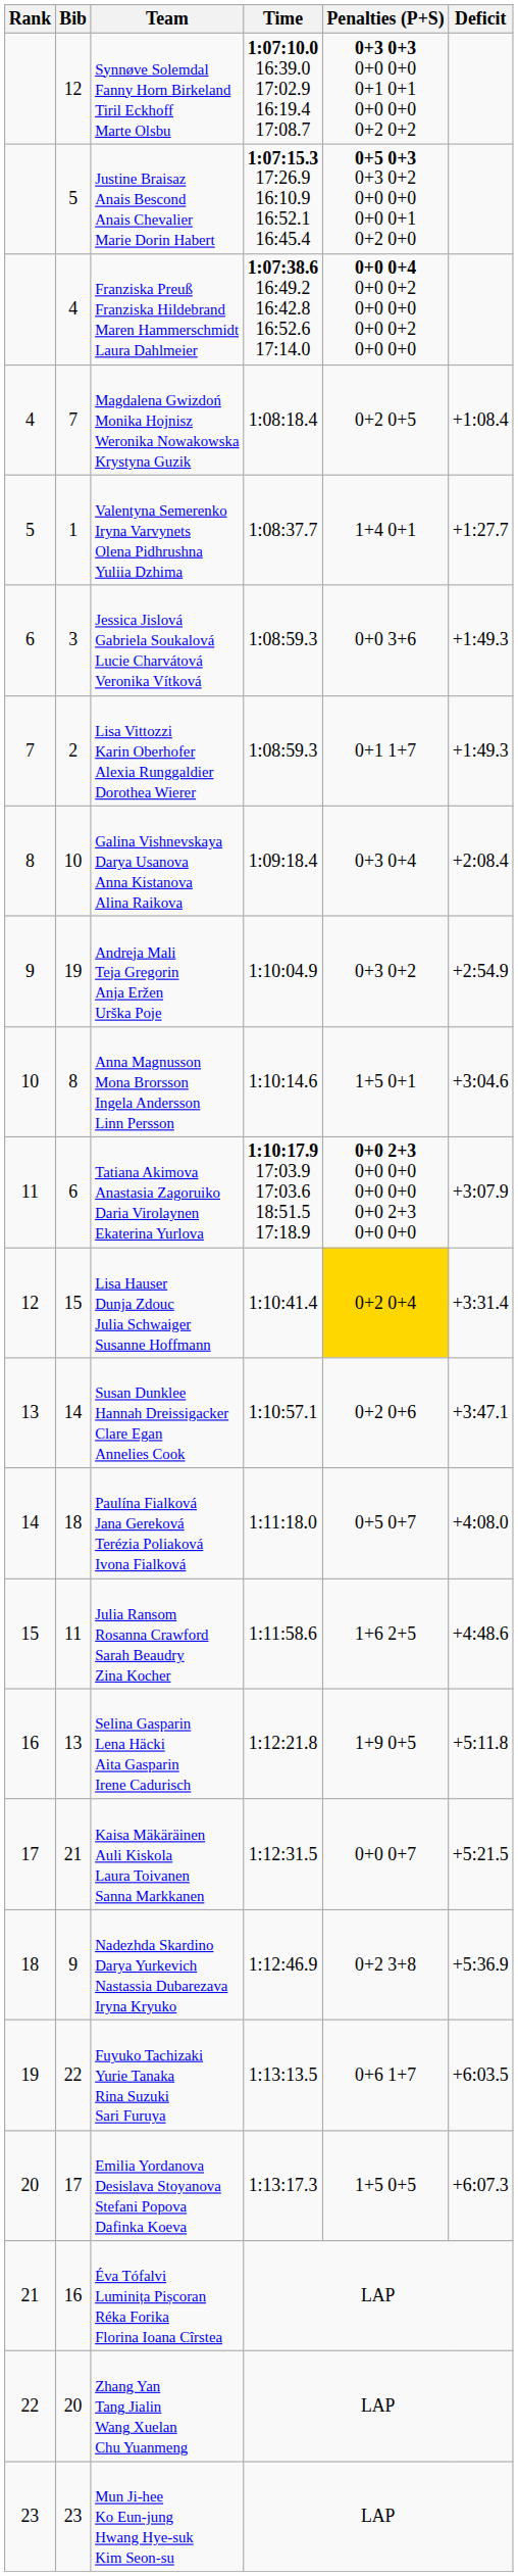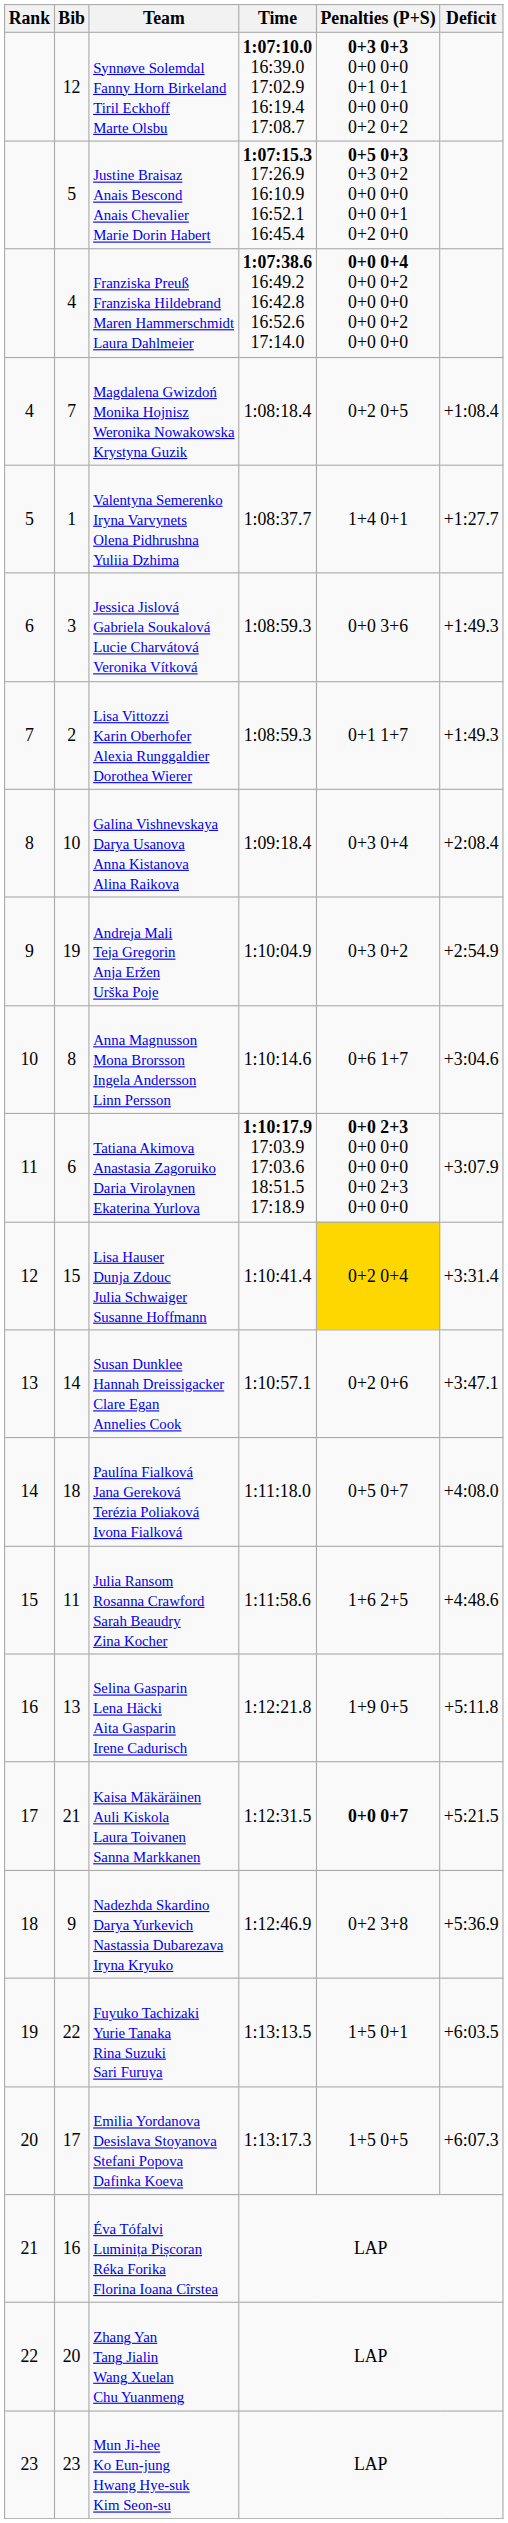 <table class="wikitable sortable" style="text-align:center">
 <tr>
 <th data-sort-type=number>Rank</th>
 <th>Bib</th>
 <th>Team</th>
 <th>Time</th>
 <th>Penalties (P+S)</th>
 <th>Deficit</th>
 </tr>
 <tr>
 <td></td>
 <td>12</td>
 <td align=left><br><small><a href='#'>Synnøve Solemdal</a><br><a href='#'>Fanny Horn Birkeland</a><br><a href='#'>Tiril Eckhoff</a><br><a href='#'>Marte Olsbu</a></small></td>
 <td><strong>1:07:10.0</strong><br>16:39.0<br>17:02.9<br>16:19.4<br>17:08.7</td>
 <td><strong>0+3 0+3</strong><br>0+0 0+0<br>0+1 0+1<br>0+0 0+0<br>0+2 0+2</td>
 <td></td>
 </tr>
 <tr>
 <td></td>
 <td>5</td>
 <td align=left><br><small><a href='#'>Justine Braisaz</a><br><a href='#'>Anais Bescond</a><br><a href='#'>Anais Chevalier</a><br><a href='#'>Marie Dorin Habert</a></small></td>
 <td><strong>1:07:15.3</strong><br>17:26.9<br>16:10.9<br>16:52.1<br>16:45.4</td>
 <td><strong>0+5 0+3</strong><br>0+3 0+2<br>0+0 0+0<br>0+0 0+1<br>0+2 0+0</td>
 <td></td>
 </tr>
 <tr>
 <td></td>
 <td>4</td>
 <td align=left><br><small><a href='#'>Franziska Preuß</a><br><a href='#'>Franziska Hildebrand</a><br><a href='#'>Maren Hammerschmidt</a><br><a href='#'>Laura Dahlmeier</a></small></td>
 <td><strong>1:07:38.6</strong><br>16:49.2<br>16:42.8<br>16:52.6<br>17:14.0</td>
 <td><strong>0+0 0+4</strong><br>0+0 0+2<br>0+0 0+0<br>0+0 0+2<br>0+0 0+0</td>
 <td></td>
 </tr>
 <tr>
 <td>4</td>
 <td>7</td>
 <td align=left><br><small><a href='#'>Magdalena Gwizdoń</a><br><a href='#'>Monika Hojnisz</a><br><a href='#'>Weronika Nowakowska</a><br><a href='#'>Krystyna Guzik</a></small></td>
 <td>1:08:18.4</td>
 <td>0+2 0+5</td>
 <td>+1:08.4</td>
 </tr>
 <tr>
 <td>5</td>
 <td>1</td>
 <td align="left"><br><small><a href='#'>Valentyna Semerenko</a><br><a href='#'>Iryna Varvynets</a><br><a href='#'>Olena Pidhrushna</a><br><a href='#'>Yuliia Dzhima</a></small></td>
 <td>1:08:37.7</td>
 <td>1+4 0+1</td>
 <td>+1:27.7</td>
 </tr>
 <tr>
 <td>6</td>
 <td>3</td>
 <td align=left><br><small><a href='#'>Jessica Jislová</a><br><a href='#'>Gabriela Soukalová</a><br><a href='#'>Lucie Charvátová</a><br><a href='#'>Veronika Vítková</a></small></td>
 <td>1:08:59.3</td>
 <td>0+0 3+6</td>
 <td>+1:49.3</td>
 </tr>
 <tr>
 <td>7</td>
 <td>2</td>
 <td align=left><br><small><a href='#'>Lisa Vittozzi</a><br><a href='#'>Karin Oberhofer</a><br><a href='#'>Alexia Runggaldier</a><br><a href='#'>Dorothea Wierer</a></small></td>
 <td>1:08:59.3</td>
 <td>0+1 1+7</td>
 <td>+1:49.3</td>
 </tr>
 <tr>
 <td>8</td>
 <td>10</td>
 <td align=left><br><small><a href='#'>Galina Vishnevskaya</a><br><a href='#'>Darya Usanova</a><br><a href='#'>Anna Kistanova</a><br><a href='#'>Alina Raikova</a></small></td>
 <td>1:09:18.4</td>
 <td>0+3 0+4</td>
 <td>+2:08.4</td>
 </tr>
 <tr>
 <td>9</td>
 <td>19</td>
 <td align=left><br><small><a href='#'>Andreja Mali</a><br><a href='#'>Teja Gregorin</a><br><a href='#'>Anja Eržen</a><br><a href='#'>Urška Poje</a></small></td>
 <td>1:10:04.9</td>
 <td>0+3 0+2</td>
 <td>+2:54.9</td>
 </tr>
 <tr>
 <td>10</td>
 <td>8</td>
 <td align=left><br><small><a href='#'>Anna Magnusson</a><br><a href='#'>Mona Brorsson</a><br><a href='#'>Ingela Andersson</a><br><a href='#'>Linn Persson</a></small></td>
 <td>1:10:14.6</td>
-<td>1+5 0+1</td>
+<td>0+6 1+7</td>
 <td>+3:04.6</td>
 </tr>
 <tr>
 <td>11</td>
 <td>6</td>
 <td align=left><br><small><a href='#'>Tatiana Akimova</a><br><a href='#'>Anastasia Zagoruiko</a><br><a href='#'>Daria Virolaynen</a><br><a href='#'>Ekaterina Yurlova</a></small></td>
 <td><strong>1:10:17.9</strong><br>17:03.9<br>17:03.6<br>18:51.5<br>17:18.9</td>
 <td><strong>0+0 2+3</strong><br>0+0 0+0<br>0+0 0+0<br>0+0 2+3<br>0+0 0+0</td>
 <td>+3:07.9</td>
 </tr>
 <tr>
 <td>12</td>
 <td>15</td>
 <td align=left><br><small><a href='#'>Lisa Hauser</a><br><a href='#'>Dunja Zdouc</a><br><a href='#'>Julia Schwaiger</a><br><a href='#'>Susanne Hoffmann</a></small></td>
 <td>1:10:41.4</td>
 <td style="background: gold;">0+2 0+4</td>
 <td>+3:31.4</td>
 </tr>
 <tr>
 <td>13</td>
 <td>14</td>
 <td align=left><br><small><a href='#'>Susan Dunklee</a><br><a href='#'>Hannah Dreissigacker</a><br><a href='#'>Clare Egan</a><br><a href='#'>Annelies Cook</a></small></td>
 <td>1:10:57.1</td>
 <td>0+2 0+6</td>
 <td>+3:47.1</td>
 </tr>
 <tr>
 <td>14</td>
 <td>18</td>
 <td align=left><br><small><a href='#'>Paulína Fialková</a><br><a href='#'>Jana Gereková</a><br><a href='#'>Terézia Poliaková</a><br><a href='#'>Ivona Fialková</a></small></td>
 <td>1:11:18.0</td>
 <td>0+5 0+7</td>
 <td>+4:08.0</td>
 </tr>
 <tr>
 <td>15</td>
 <td>11</td>
 <td align=left><br><small><a href='#'>Julia Ransom</a><br><a href='#'>Rosanna Crawford</a><br><a href='#'>Sarah Beaudry</a><br><a href='#'>Zina Kocher</a></small></td>
 <td>1:11:58.6</td>
 <td>1+6 2+5</td>
 <td>+4:48.6</td>
 </tr>
 <tr>
 <td>16</td>
 <td>13</td>
 <td align=left><br><small><a href='#'>Selina Gasparin</a><br><a href='#'>Lena Häcki</a><br><a href='#'>Aita Gasparin</a><br><a href='#'>Irene Cadurisch</a></small></td>
 <td>1:12:21.8</td>
 <td>1+9 0+5</td>
 <td>+5:11.8</td>
 </tr>
 <tr>
 <td>17</td>
 <td>21</td>
 <td align=left><br><small><a href='#'>Kaisa Mäkäräinen</a><br><a href='#'>Auli Kiskola</a><br><a href='#'>Laura Toivanen</a><br><a href='#'>Sanna Markkanen</a></small></td>
 <td>1:12:31.5</td>
-<td>0+0 0+7</td>
+<td><strong>0+0 0+7</strong></td>
 <td>+5:21.5</td>
 </tr>
 <tr>
 <td>18</td>
 <td>9</td>
 <td align=left><br><small><a href='#'>Nadezhda Skardino</a><br><a href='#'>Darya Yurkevich</a><br><a href='#'>Nastassia Dubarezava</a><br><a href='#'>Iryna Kryuko</a></small></td>
 <td>1:12:46.9</td>
 <td>0+2 3+8</td>
 <td>+5:36.9</td>
 </tr>
 <tr>
 <td>19</td>
 <td>22</td>
 <td align=left><br><small><a href='#'>Fuyuko Tachizaki</a><br><a href='#'>Yurie Tanaka</a><br><a href='#'>Rina Suzuki</a><br><a href='#'>Sari Furuya</a></small></td>
 <td>1:13:13.5</td>
-<td>0+6 1+7</td>
+<td>1+5 0+1</td>
 <td>+6:03.5</td>
 </tr>
 <tr>
 <td>20</td>
 <td>17</td>
 <td align=left><br><small><a href='#'>Emilia Yordanova</a><br><a href='#'>Desislava Stoyanova</a><br><a href='#'>Stefani Popova</a><br><a href='#'>Dafinka Koeva</a></small></td>
 <td>1:13:17.3</td>
 <td>1+5 0+5</td>
 <td>+6:07.3</td>
 </tr>
 <tr>
 <td>21</td>
 <td>16</td>
 <td align=left><br><small><a href='#'>Éva Tófalvi</a><br><a href='#'>Luminița Pișcoran</a><br><a href='#'>Réka Forika</a><br><a href='#'>Florina Ioana Cîrstea</a></small></td>
 <td colspan=3>LAP</td>
 </tr>
 <tr>
 <td>22</td>
 <td>20</td>
 <td align=left><br><small><a href='#'>Zhang Yan</a><br><a href='#'>Tang Jialin</a><br><a href='#'>Wang Xuelan</a><br><a href='#'>Chu Yuanmeng</a></small></td>
 <td colspan=3>LAP</td>
 </tr>
 <tr>
 <td>23</td>
 <td>23</td>
 <td align=left><br><small><a href='#'>Mun Ji-hee</a><br><a href='#'>Ko Eun-jung</a><br><a href='#'>Hwang Hye-suk</a><br><a href='#'>Kim Seon-su</a></small></td>
 <td colspan=3>LAP</td>
 </tr>
 </table>
